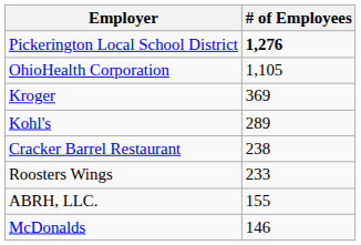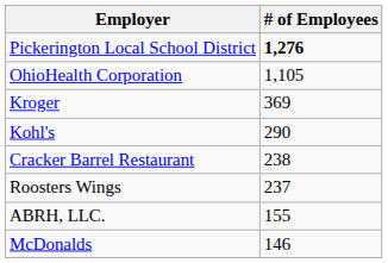 <table class="wikitable" border="1">
 <tr>
 <th>Employer</th>
 <th># of Employees</th>
 </tr>
 <tr>
 <td><a href='#'>Pickerington Local School District</a></td>
 <td><strong>1,276</strong></td>
 </tr>
 <tr>
 <td><a href='#'>OhioHealth Corporation</a></td>
 <td>1,105</td>
 </tr>
 <tr>
 <td><a href='#'>Kroger</a></td>
 <td>369</td>
 </tr>
 <tr>
 <td><a href='#'>Kohl's</a></td>
-<td>289</td>
+<td>290</td>
 </tr>
 <tr>
 <td><a href='#'>Cracker Barrel Restaurant</a></td>
 <td>238</td>
 </tr>
 <tr>
 <td>Roosters Wings</td>
-<td>233</td>
+<td>237</td>
 </tr>
 <tr>
 <td>ABRH, LLC.</td>
 <td>155</td>
 </tr>
 <tr>
 <td><a href='#'>McDonalds</a></td>
 <td>146</td>
 </tr>
 </table>
